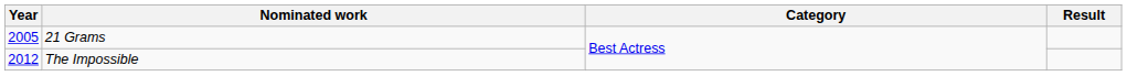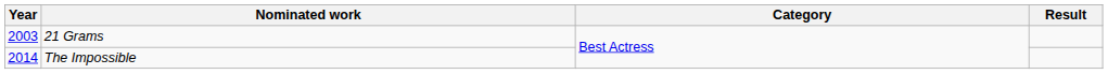 <table class=wikitable>
 <tr>
 <th scope="col" style="width:1em;">Year</th>
 <th scope="col" style="width:39em;">Nominated work</th>
 <th scope="col" style="width:33em;">Category</th>
 <th scope="col" style="width:5em;">Result</th>
 </tr>
 <tr>
-<td><a href='#'>2005</a></td>
+<td><a href='#'>2003</a></td>
 <td><em>21 Grams</em></td>
 <td rowspan="2"><a href='#'>Best Actress</a></td>
 <td></td>
 </tr>
 <tr>
-<td><a href='#'>2012</a></td>
+<td><a href='#'>2014</a></td>
 <td><em>The Impossible</em></td>
 <td></td>
 </tr>
 </table>
